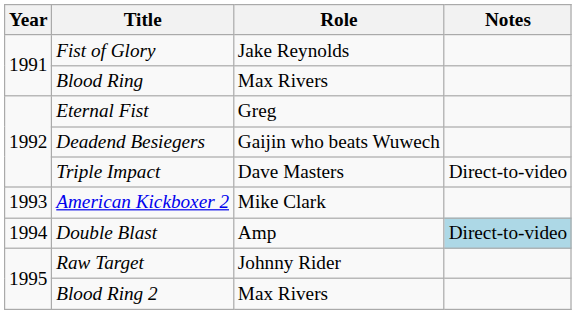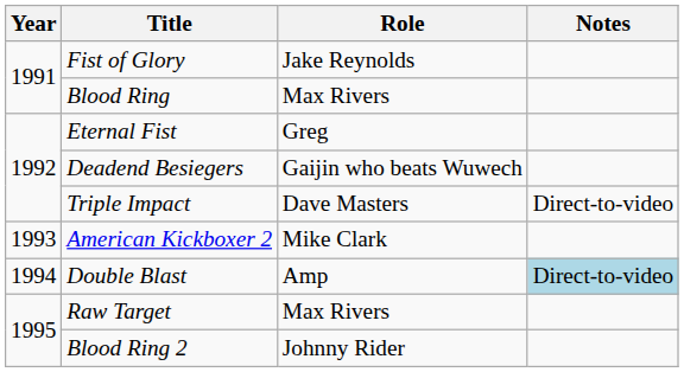 <table class="wikitable sortable">
 <tr>
 <th>Year</th>
 <th>Title</th>
 <th>Role</th>
 <th>Notes</th>
 </tr>
 <tr>
 <td rowspan=2>1991</td>
 <td><em>Fist of Glory</em></td>
 <td>Jake Reynolds</td>
 <td></td>
 </tr>
 <tr>
 <td><em>Blood Ring</em></td>
 <td>Max Rivers</td>
 <td></td>
 </tr>
 <tr>
 <td rowspan=3>1992</td>
 <td><em>Eternal Fist</em></td>
 <td>Greg</td>
 <td></td>
 </tr>
 <tr>
 <td><em>Deadend Besiegers</em></td>
 <td>Gaijin who beats Wuwech</td>
 <td></td>
 </tr>
 <tr>
 <td><em>Triple Impact</em></td>
 <td>Dave Masters</td>
 <td>Direct-to-video</td>
 </tr>
 <tr>
 <td>1993</td>
 <td><em><a href='#'>American Kickboxer 2</a></em></td>
 <td>Mike Clark</td>
 <td></td>
 </tr>
 <tr>
 <td>1994</td>
 <td><em>Double Blast</em></td>
 <td>Amp</td>
 <td style="background: lightblue;">Direct-to-video</td>
 </tr>
 <tr>
 <td rowspan=2>1995</td>
 <td><em>Raw Target</em></td>
-<td>Johnny Rider</td>
+<td>Max Rivers</td>
 <td></td>
 </tr>
 <tr>
 <td><em>Blood Ring 2</em></td>
-<td>Max Rivers</td>
+<td>Johnny Rider</td>
 <td></td>
 </tr>
 </table>
